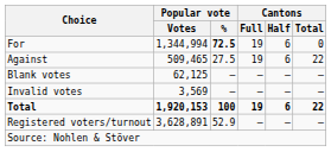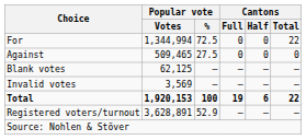 <table class=wikitable style=text-align:right>
 <tr>
 <th rowspan=2>Choice</th>
 <th colspan=2>Popular vote</th>
 <th colspan=3>Cantons</th>
 </tr>
 <tr>
 <th>Votes</th>
 <th>%</th>
 <th>Full</th>
 <th>Half</th>
 <th>Total</th>
 </tr>
 <tr>
 <td align=left>For</td>
 <td>1,344,994</td>
-<td><strong>72.5</strong></td>
-<td>19</td>
-<td>6</td>
+<td>72.5</td>
 <td>0</td>
+<td>0</td>
+<td>22</td>
 </tr>
 <tr>
 <td align=left>Against</td>
 <td>509,465</td>
 <td>27.5</td>
-<td>19</td>
-<td>6</td>
-<td>22</td>
+<td>0</td>
+<td>0</td>
+<td>0</td>
 </tr>
 <tr>
 <td align=left>Blank votes</td>
 <td>62,125</td>
 <td>–</td>
 <td>–</td>
 <td>–</td>
 <td>–</td>
 </tr>
 <tr>
 <td align=left>Invalid votes</td>
 <td>3,569</td>
 <td>–</td>
 <td>–</td>
 <td>–</td>
 <td>–</td>
 </tr>
 <tr>
 <td align=left><strong>Total</strong></td>
 <td><strong>1,920,153</strong></td>
 <td><strong>100</strong></td>
 <td><strong>19</strong></td>
 <td><strong>6</strong></td>
 <td><strong>22</strong></td>
 </tr>
 <tr>
 <td align=left>Registered voters/turnout</td>
 <td>3,628,891</td>
 <td>52.9</td>
 <td>–</td>
 <td>–</td>
 <td>–</td>
 </tr>
 <tr>
 <td align=left colspan=6>Source: Nohlen & Stöver</td>
 </tr>
 </table>
